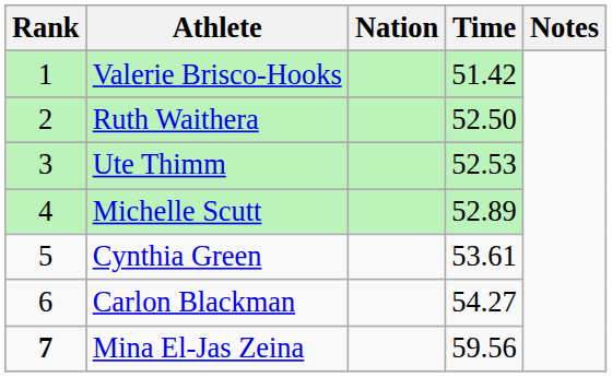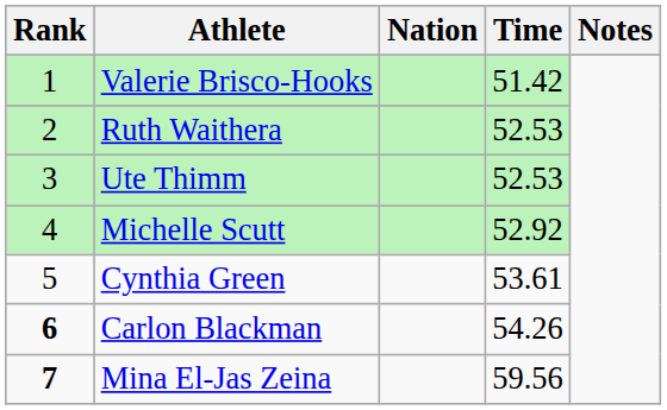 <table class="wikitable sortable" style="text-align:center">
 <tr>
 <th>Rank</th>
 <th>Athlete</th>
 <th>Nation</th>
 <th>Time</th>
 <th>Notes</th>
 </tr>
 <tr style="background:#bbf3bb;">
 <td>1</td>
 <td align=left><a href='#'>Valerie Brisco-Hooks</a></td>
 <td align=left></td>
 <td>51.42</td>
 </tr>
 <tr style="background:#bbf3bb;">
 <td>2</td>
 <td align=left><a href='#'>Ruth Waithera</a></td>
 <td align=left></td>
-<td>52.50</td>
+<td>52.53</td>
 </tr>
 <tr style="background:#bbf3bb;">
 <td>3</td>
 <td align=left><a href='#'>Ute Thimm</a></td>
 <td align=left></td>
 <td>52.53</td>
 </tr>
 <tr style="background:#bbf3bb;">
 <td>4</td>
 <td align=left><a href='#'>Michelle Scutt</a></td>
 <td align=left></td>
-<td>52.89</td>
+<td>52.92</td>
 </tr>
 <tr>
 <td>5</td>
 <td align=left><a href='#'>Cynthia Green</a></td>
 <td align=left></td>
 <td>53.61</td>
 </tr>
 <tr>
-<td>6</td>
+<td><strong>6</strong></td>
 <td align=left><a href='#'>Carlon Blackman</a></td>
 <td align=left></td>
-<td>54.27</td>
+<td>54.26</td>
 </tr>
 <tr>
 <td><strong>7</strong></td>
 <td align=left><a href='#'>Mina El-Jas Zeina</a></td>
 <td align=left></td>
 <td>59.56</td>
 </tr>
 </table>
